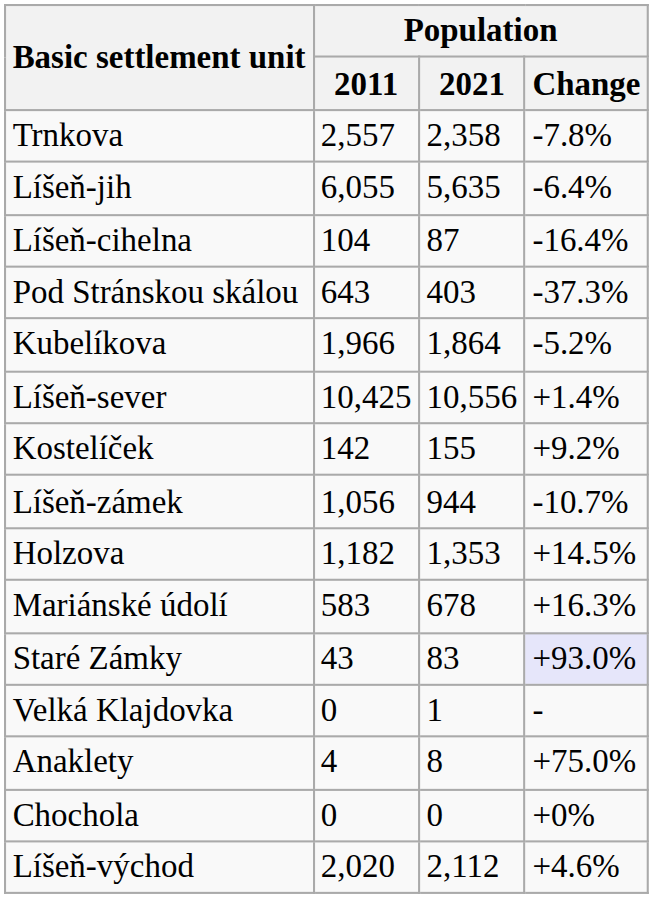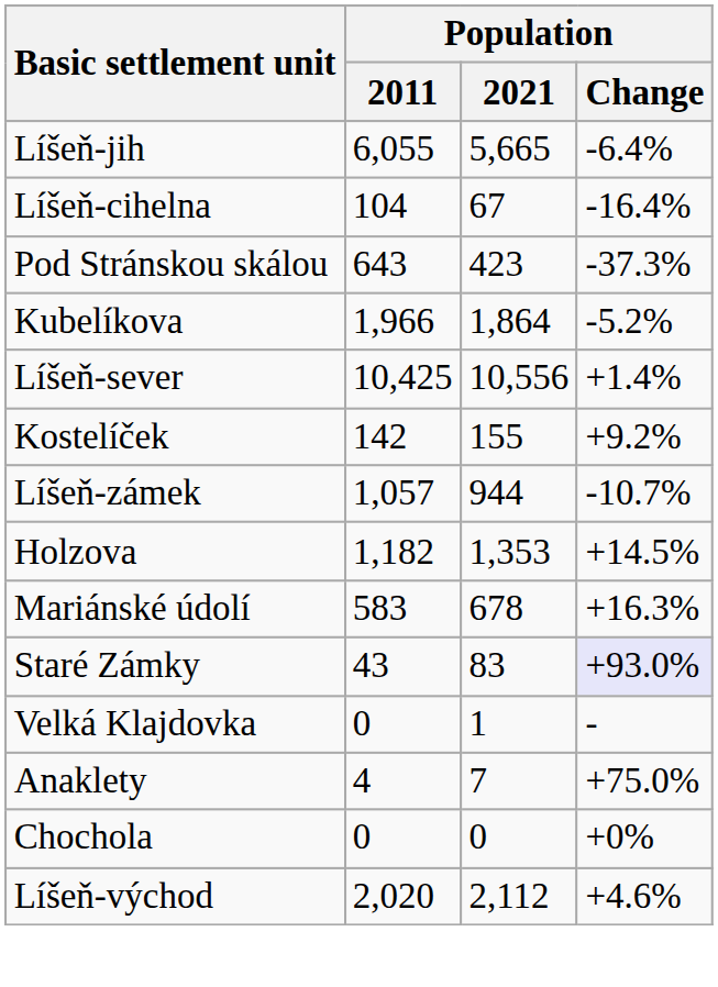 <table class="wikitable sortable">
 <tr>
 <th rowspan=2>Basic settlement unit</th>
 <th colspan=3>Population</th>
 </tr>
 <tr>
 <th>2011</th>
 <th>2021</th>
 <th>Change</th>
 </tr>
 <tr>
-<td>Trnkova</td>
-<td>2,557</td>
-<td>2,358</td>
-<td>-7.8%</td>
-</tr>
-<tr>
 <td>Líšeň-jih</td>
 <td>6,055</td>
-<td>5,635</td>
+<td>5,665</td>
 <td>-6.4%</td>
 </tr>
 <tr>
 <td>Líšeň-cihelna</td>
 <td>104</td>
-<td>87</td>
+<td>67</td>
 <td>-16.4%</td>
 </tr>
 <tr>
 <td>Pod Stránskou skálou</td>
 <td>643</td>
-<td>403</td>
+<td>423</td>
 <td>-37.3%</td>
 </tr>
 <tr>
 <td>Kubelíkova</td>
 <td>1,966</td>
 <td>1,864</td>
 <td>-5.2%</td>
 </tr>
 <tr>
 <td>Líšeň-sever</td>
 <td>10,425</td>
 <td>10,556</td>
 <td>+1.4%</td>
 </tr>
 <tr>
 <td>Kostelíček</td>
 <td>142</td>
 <td>155</td>
 <td>+9.2%</td>
 </tr>
 <tr>
 <td>Líšeň-zámek</td>
-<td>1,056</td>
+<td>1,057</td>
 <td>944</td>
 <td>-10.7%</td>
 </tr>
 <tr>
 <td>Holzova</td>
 <td>1,182</td>
 <td>1,353</td>
 <td>+14.5%</td>
 </tr>
 <tr>
 <td>Mariánské údolí</td>
 <td>583</td>
 <td>678</td>
 <td>+16.3%</td>
 </tr>
 <tr>
 <td>Staré Zámky</td>
 <td>43</td>
 <td>83</td>
 <td style="background: lavender;">+93.0%</td>
 </tr>
 <tr>
 <td>Velká Klajdovka</td>
 <td>0</td>
 <td>1</td>
 <td>-</td>
 </tr>
 <tr>
 <td>Anaklety</td>
 <td>4</td>
-<td>8</td>
+<td>7</td>
 <td>+75.0%</td>
 </tr>
 <tr>
 <td>Chochola</td>
 <td>0</td>
 <td>0</td>
 <td>+0%</td>
 </tr>
 <tr>
 <td>Líšeň-východ</td>
 <td>2,020</td>
 <td>2,112</td>
 <td>+4.6%</td>
 </tr>
 </table>
